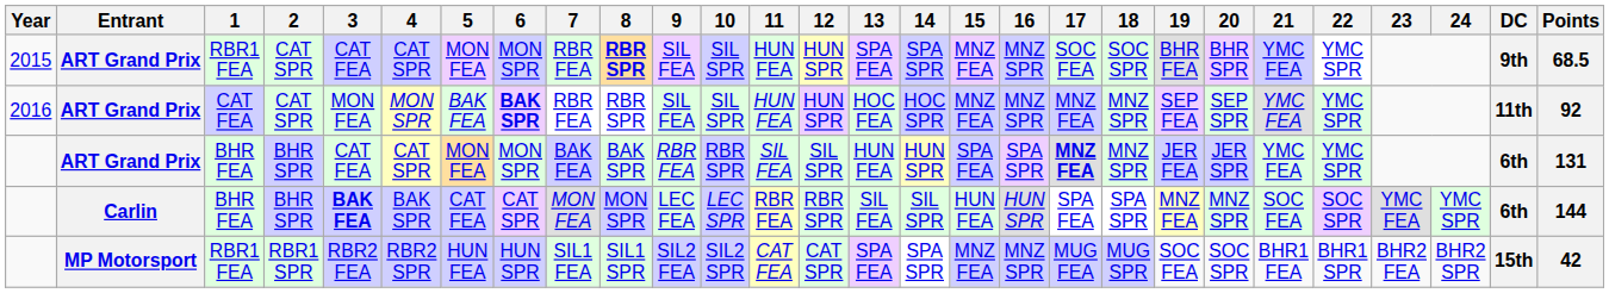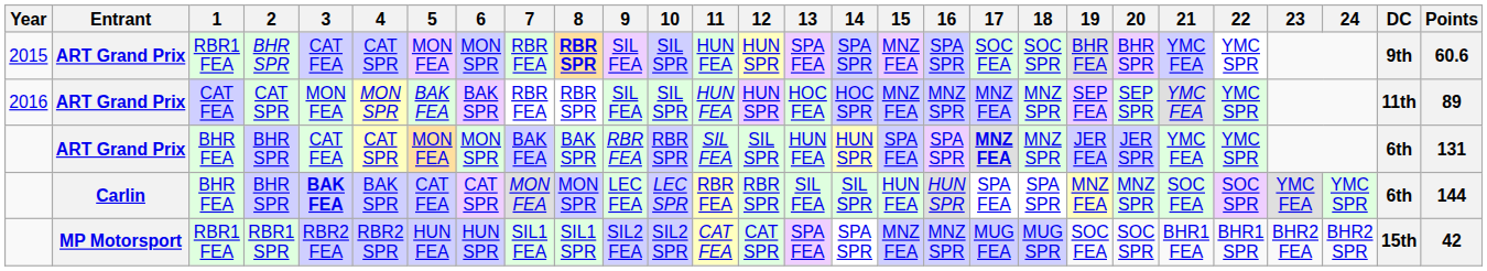 <table class="wikitable" style="text-align:center; font-size:85%">
 <tr>
 <th>Year</th>
 <th>Entrant</th>
 <th>1</th>
 <th>2</th>
 <th>3</th>
 <th>4</th>
 <th>5</th>
 <th>6</th>
 <th>7</th>
 <th>8</th>
 <th>9</th>
 <th>10</th>
 <th>11</th>
 <th>12</th>
 <th>13</th>
 <th>14</th>
 <th>15</th>
 <th>16</th>
 <th>17</th>
 <th>18</th>
 <th>19</th>
 <th>20</th>
 <th>21</th>
 <th>22</th>
 <th>23</th>
 <th>24</th>
 <th>DC</th>
 <th>Points</th>
 </tr>
 <tr>
 <td><a href='#'>2015</a></td>
 <th nowrap><a href='#'>ART Grand Prix</a></th>
 <td style="background:#DFFFDF;"><a href='#'>RBR1<br>FEA</a><br></td>
-<td style="background:#DFFFDF;"><a href='#'>CAT<br>SPR</a><br></td>
+<td style="background:#DFFFDF;"><em><a href='#'>BHR<br>SPR</a></em><br></td>
 <td style="background:#CFCFFF;"><a href='#'>CAT<br>FEA</a><br></td>
 <td style="background:#CFCFFF;"><a href='#'>CAT<br>SPR</a><br></td>
 <td style="background:#EFCFFF;"><a href='#'>MON<br>FEA</a><br></td>
 <td style="background:#CFCFFF;"><a href='#'>MON<br>SPR</a><br></td>
 <td style="background:#DFFFDF;"><a href='#'>RBR<br>FEA</a><br></td>
 <td style="background:#FFDF9F;"><strong><a href='#'>RBR<br>SPR</a><br></strong></td>
 <td style="background:#EFCFFF;"><a href='#'>SIL<br>FEA</a><br></td>
 <td style="background:#CFCFFF;"><a href='#'>SIL<br>SPR</a><br></td>
 <td style="background:#DFFFDF;"><a href='#'>HUN<br>FEA</a><br></td>
 <td style="background:#FFFFBF;"><a href='#'>HUN<br>SPR</a><br></td>
 <td style="background:#EFCFFF;"><a href='#'>SPA<br>FEA</a><br></td>
 <td style="background:#CFCFFF;"><a href='#'>SPA<br>SPR</a><br></td>
 <td style="background:#EFCFFF;"><a href='#'>MNZ<br>FEA</a><br></td>
-<td style="background:#CFCFFF;"><a href='#'>MNZ<br>SPR</a><br></td>
+<td style="background:#CFCFFF;"><a href='#'>SPA<br>SPR</a><br></td>
 <td style="background:#DFFFDF;"><a href='#'>SOC<br>FEA</a><br></td>
 <td style="background:#DFFFDF;"><a href='#'>SOC<br>SPR</a><br></td>
 <td style="background:#DFDFDF;"><a href='#'>BHR<br>FEA</a><br></td>
 <td style="background:#EFCFFF;"><a href='#'>BHR<br>SPR</a><br></td>
 <td style="background:#CFCFFF;"><a href='#'>YMC<br>FEA</a><br></td>
 <td style="background:#FFFFFF;"><a href='#'>YMC<br>SPR</a><br></td>
 <td colspan=2></td>
 <th>9th</th>
-<th>68.5</th>
+<th>60.6</th>
 </tr>
 <tr>
 <td><a href='#'>2016</a></td>
 <th nowrap><a href='#'>ART Grand Prix</a></th>
 <td style="background:#CFCFFF;"><a href='#'>CAT<br>FEA</a><br></td>
 <td style="background:#DFFFDF;"><a href='#'>CAT<br>SPR</a><br></td>
 <td style="background:#DFFFDF;"><a href='#'>MON<br>FEA</a><br></td>
 <td style="background:#FFFFBF;"><em><a href='#'>MON<br>SPR</a></em><br></td>
 <td style="background:#DFFFDF;"><em><a href='#'>BAK<br>FEA</a></em><br></td>
-<td style="background:#EFCFFF;"><strong><a href='#'>BAK<br>SPR</a><br></strong></td>
+<td style="background:#EFCFFF;"><a href='#'>BAK<br>SPR</a><br></td>
 <td style="background:#FFFFFF;"><a href='#'>RBR<br>FEA</a><br></td>
 <td style="background:#FFFFFF;"><a href='#'>RBR<br>SPR</a><br></td>
 <td style="background:#DFFFDF;"><a href='#'>SIL<br>FEA</a><br></td>
 <td style="background:#DFFFDF;"><a href='#'>SIL<br>SPR</a><br></td>
 <td style="background:#DFFFDF;"><em><a href='#'>HUN<br>FEA</a></em><br></td>
 <td style="background:#EFCFFF;"><a href='#'>HUN<br>SPR</a><br></td>
 <td style="background:#DFFFDF;"><a href='#'>HOC<br>FEA</a><br></td>
 <td style="background:#CFCFFF;"><a href='#'>HOC<br>SPR</a><br></td>
 <td style="background:#CFCFFF;"><a href='#'>MNZ<br>FEA</a><br></td>
 <td style="background:#CFCFFF;"><a href='#'>MNZ<br>SPR</a><br></td>
 <td style="background:#CFCFFF;"><a href='#'>MNZ<br>FEA</a><br></td>
 <td style="background:#DFFFDF;"><a href='#'>MNZ<br>SPR</a><br></td>
 <td style="background:#EFCFFF;"><a href='#'>SEP<br>FEA</a><br></td>
 <td style="background:#DFFFDF;"><a href='#'>SEP<br>SPR</a><br></td>
 <td style="background:#DFDFDF;"><em><a href='#'>YMC<br>FEA</a></em><br></td>
 <td style="background:#DFFFDF;"><a href='#'>YMC<br>SPR</a><br></td>
 <td colspan=2></td>
 <th>11th</th>
-<th>92</th>
+<th>89</th>
 </tr>
 <tr>
 <td></td>
 <th nowrap><a href='#'>ART Grand Prix</a></th>
 <td style="background:#DFFFDF;"><a href='#'>BHR<br>FEA</a><br></td>
 <td style="background:#CFCFFF;"><a href='#'>BHR<br>SPR</a><br></td>
 <td style="background:#DFFFDF;"><a href='#'>CAT<br>FEA</a><br></td>
 <td style="background:#FFFFBF;"><a href='#'>CAT<br>SPR</a><br></td>
 <td style="background:#FFDF9F;"><a href='#'>MON<br>FEA</a><br></td>
 <td style="background:#DFFFDF;"><a href='#'>MON<br>SPR</a><br></td>
 <td style="background:#CFCFFF;"><a href='#'>BAK<br>FEA</a><br></td>
 <td style="background:#DFFFDF;"><a href='#'>BAK<br>SPR</a><br></td>
 <td style="background:#DFFFDF;"><em><a href='#'>RBR<br>FEA</a></em><br></td>
 <td style="background:#CFCFFF;"><a href='#'>RBR<br>SPR</a><br></td>
 <td style="background:#DFFFDF;"><em><a href='#'>SIL<br>FEA</a></em><br></td>
 <td style="background:#DFFFDF;"><a href='#'>SIL<br>SPR</a><br></td>
 <td style="background:#DFFFDF;"><a href='#'>HUN<br>FEA</a><br></td>
 <td style="background:#FFFFBF;"><a href='#'>HUN<br>SPR</a><br></td>
 <td style="background:#CFCFFF;"><a href='#'>SPA<br>FEA</a><br></td>
 <td style="background:#EFCFFF;"><a href='#'>SPA<br>SPR</a><br></td>
 <td style="background:#DFDFDF;"><strong><a href='#'>MNZ<br>FEA</a></strong><br></td>
 <td style="background:#DFFFDF;"><a href='#'>MNZ<br>SPR</a><br></td>
 <td style="background:#CFCFFF;"><a href='#'>JER<br>FEA</a><br></td>
 <td style="background:#CFCFFF;"><a href='#'>JER<br>SPR</a><br></td>
 <td style="background:#DFFFDF;"><a href='#'>YMC<br>FEA</a><br></td>
 <td style="background:#DFFFDF;"><a href='#'>YMC<br>SPR</a><br></td>
 <td colspan=2></td>
 <th>6th</th>
 <th>131</th>
 </tr>
 <tr>
 <td></td>
 <th nowrap><a href='#'>Carlin</a></th>
 <td style="background:#DFFFDF;"><a href='#'>BHR<br>FEA</a><br></td>
 <td style="background:#CFCFFF;"><a href='#'>BHR<br>SPR</a><br></td>
 <td style="background:#CFCFFF;"><strong><a href='#'>BAK<br>FEA</a></strong><br></td>
 <td style="background:#CFCFFF;"><a href='#'>BAK<br>SPR</a><br></td>
 <td style="background:#CFCFFF;"><a href='#'>CAT<br>FEA</a><br></td>
 <td style="background:#EFCFFF;"><a href='#'>CAT<br>SPR</a><br></td>
 <td style="background:#DFDFDF;"><em><a href='#'>MON<br>FEA</a></em><br></td>
 <td style="background:#CFCFFF;"><a href='#'>MON<br>SPR</a><br></td>
 <td style="background:#DFFFDF;"><a href='#'>LEC<br>FEA</a><br></td>
 <td style="background:#CFCFFF;"><em><a href='#'>LEC<br>SPR</a></em><br></td>
 <td style="background:#FFFFBF;"><a href='#'>RBR<br>FEA</a><br></td>
 <td style="background:#DFFFDF;"><a href='#'>RBR<br>SPR</a><br></td>
 <td style="background:#DFFFDF;"><a href='#'>SIL<br>FEA</a><br></td>
 <td style="background:#DFFFDF;"><a href='#'>SIL<br>SPR</a><br></td>
 <td style="background:#DFFFDF;"><a href='#'>HUN<br>FEA</a><br></td>
 <td style="background:#DFDFDF;"><em><a href='#'>HUN<br>SPR</a></em><br></td>
 <td style="background:#FFFFFF;"><a href='#'>SPA<br>FEA</a><br></td>
 <td style="background:#FFFFFF;"><a href='#'>SPA<br>SPR</a><br></td>
 <td style="background:#FFFFBF;"><a href='#'>MNZ<br>FEA</a><br></td>
 <td style="background:#DFFFDF;"><a href='#'>MNZ<br>SPR</a><br></td>
 <td style="background:#DFFFDF;"><a href='#'>SOC<br>FEA</a><br></td>
 <td style="background:#EFCFFF;"><a href='#'>SOC<br>SPR</a><br></td>
 <td style="background:#DFDFDF;"><a href='#'>YMC<br>FEA</a><br></td>
 <td style="background:#DFFFDF;"><a href='#'>YMC<br>SPR</a><br></td>
 <th>6th</th>
 <th>144</th>
 </tr>
 <tr>
 <td></td>
 <th nowrap><a href='#'>MP Motorsport</a></th>
 <td style="background:#DFFFDF;"><a href='#'>RBR1<br>FEA</a><br></td>
 <td style="background:#DFFFDF;"><a href='#'>RBR1<br>SPR</a><br></td>
 <td style="background:#CFCFFF;"><a href='#'>RBR2<br>FEA</a><br></td>
 <td style="background:#CFCFFF;"><a href='#'>RBR2<br>SPR</a><br></td>
 <td style="background:#CFCFFF;"><a href='#'>HUN<br>FEA</a><br></td>
 <td style="background:#CFCFFF;"><a href='#'>HUN<br>SPR</a><br></td>
 <td style="background:#DFFFDF;"><a href='#'>SIL1<br>FEA</a><br></td>
 <td style="background:#DFFFDF;"><a href='#'>SIL1<br>SPR</a><br></td>
 <td style="background:#CFCFFF;"><a href='#'>SIL2<br>FEA</a><br></td>
 <td style="background:#CFCFFF;"><a href='#'>SIL2<br>SPR</a><br></td>
 <td style="background:#FFFFBF;"><em><a href='#'>CAT<br>FEA</a></em><br></td>
 <td style="background:#DFFFDF;"><a href='#'>CAT<br>SPR</a><br></td>
 <td style="background:#EFCFFF;"><a href='#'>SPA<br>FEA</a><br></td>
 <td style="background:#FFFFFF;"><a href='#'>SPA<br>SPR</a><br></td>
 <td style="background:#CFCFFF;"><a href='#'>MNZ<br>FEA</a><br></td>
 <td style="background:#CFCFFF;"><a href='#'>MNZ<br>SPR</a><br></td>
 <td style="background:#CFCFFF;"><a href='#'>MUG<br>FEA</a><br></td>
 <td style="background:#CFCFFF;"><a href='#'>MUG<br>SPR</a><br></td>
 <td><a href='#'>SOC<br>FEA</a></td>
 <td><a href='#'>SOC<br>SPR</a></td>
 <td><a href='#'>BHR1<br>FEA</a></td>
 <td><a href='#'>BHR1<br>SPR</a></td>
 <td><a href='#'>BHR2<br>FEA</a></td>
 <td><a href='#'>BHR2<br>SPR</a></td>
 <th>15th</th>
 <th>42</th>
 </tr>
 </table>
